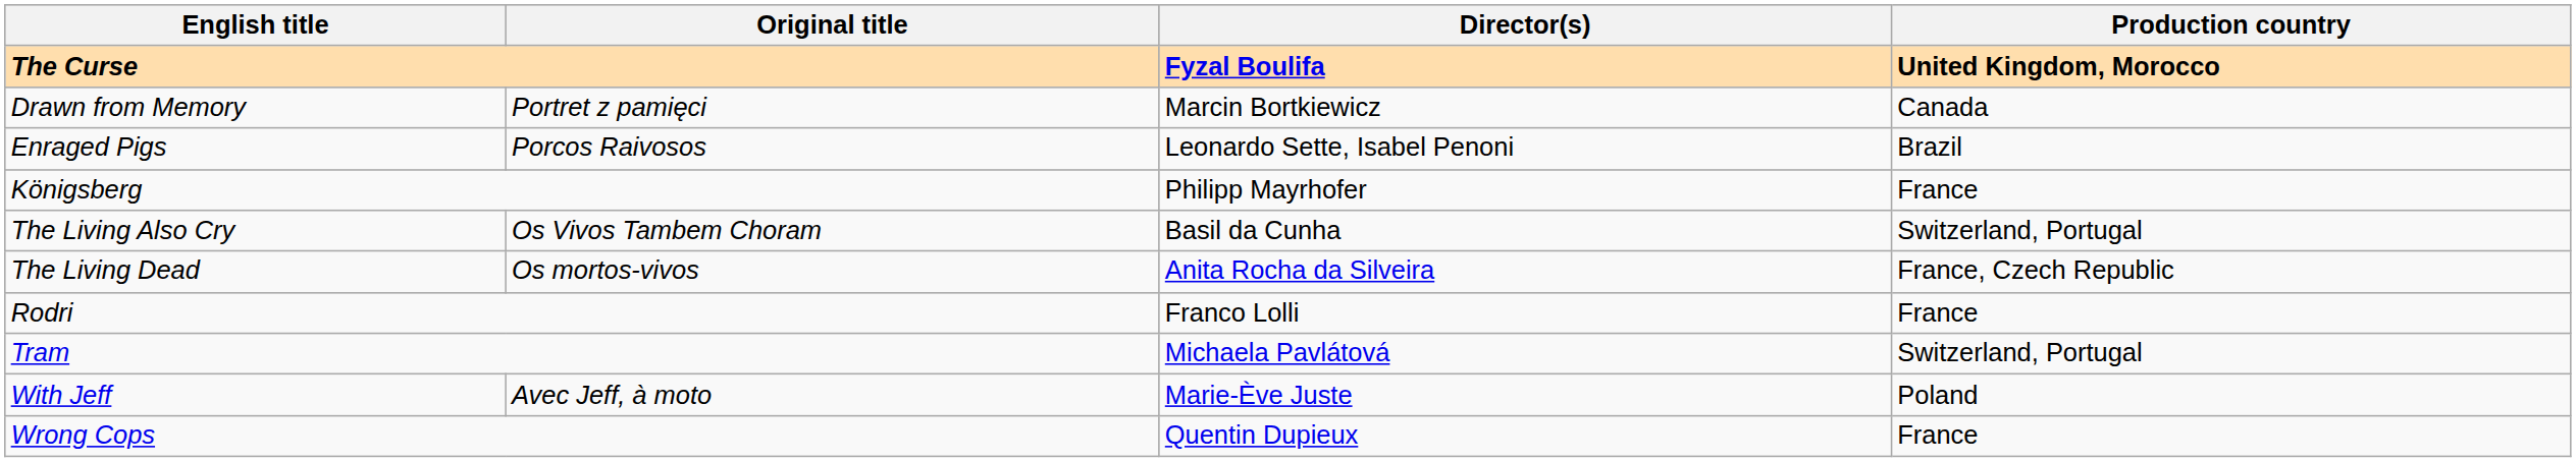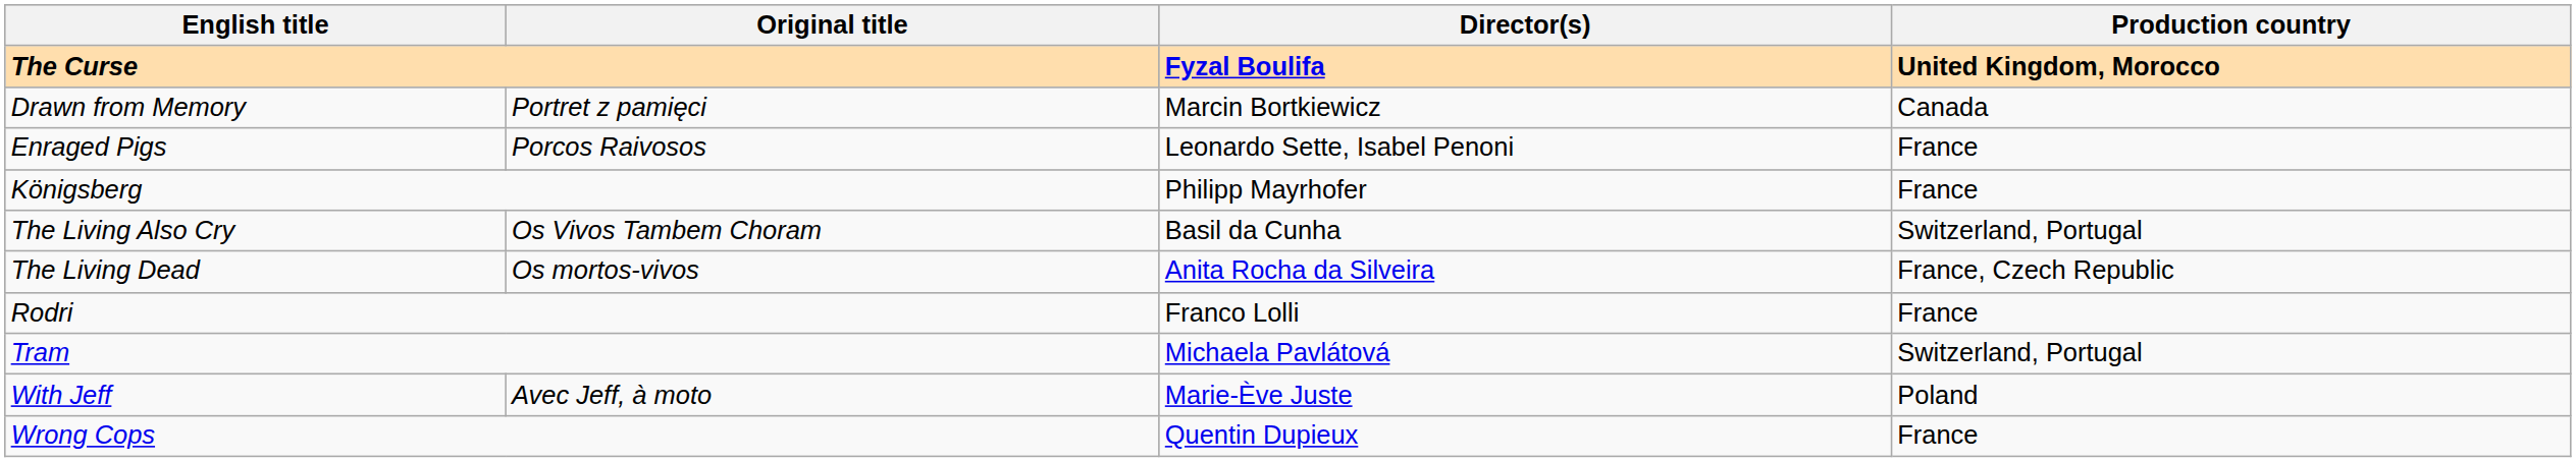 <table class="wikitable" style="width:100%;" cellpadding="5">
 <tr>
 <th scope="col">English title</th>
 <th scope="col">Original title</th>
 <th scope="col">Director(s)</th>
 <th scope="col">Production country</th>
 </tr>
 <tr style="background:#FFDEAD;">
 <td colspan=2 data-sort-value="Curse"><strong><em>The Curse</em></strong></td>
 <td data-sort-value="Boulifa"><strong><a href='#'>Fyzal Boulifa</a></strong></td>
 <td><strong>United Kingdom, Morocco</strong></td>
 </tr>
 <tr>
 <td><em>Drawn from Memory</em></td>
 <td><em>Portret z pamięci</em></td>
 <td data-sort-value="Bortkiewicz">Marcin Bortkiewicz</td>
 <td>Canada</td>
 </tr>
 <tr>
 <td><em>Enraged Pigs</em></td>
 <td><em>Porcos Raivosos</em></td>
 <td data-sort-value="Sette">Leonardo Sette, Isabel Penoni</td>
-<td>Brazil</td>
+<td>France</td>
 </tr>
 <tr>
 <td colspan=2><em>Königsberg</em></td>
 <td data-sort-value="Mayrhofer">Philipp Mayrhofer</td>
 <td>France</td>
 </tr>
 <tr>
 <td data-sort-value="Living Also"><em>The Living Also Cry</em></td>
 <td data-sort-value="vivos"><em>Os Vivos Tambem Choram</em></td>
 <td data-sort-value="Cunha">Basil da Cunha</td>
 <td>Switzerland, Portugal</td>
 </tr>
 <tr>
 <td data-sort-value="Living Dead"><em>The Living Dead</em></td>
 <td data-sort-value="Mortos"><em>Os mortos-vivos</em></td>
 <td data-sort-value="Silveira"><a href='#'>Anita Rocha da Silveira</a></td>
 <td>France, Czech Republic</td>
 </tr>
 <tr>
 <td colspan=2><em>Rodri</em></td>
 <td data-sort-value="Lolli">Franco Lolli</td>
 <td>France</td>
 </tr>
 <tr>
 <td colspan=2><em><a href='#'>Tram</a></em></td>
 <td data-sort-value="Pavlátová"><a href='#'>Michaela Pavlátová</a></td>
 <td>Switzerland, Portugal</td>
 </tr>
 <tr>
 <td><em><a href='#'>With Jeff</a></em></td>
 <td><em>Avec Jeff, à moto</em></td>
 <td data-sort-value="Juste"><a href='#'>Marie-Ève Juste</a></td>
 <td>Poland</td>
 </tr>
 <tr>
 <td colspan=2><em><a href='#'>Wrong Cops</a></em></td>
 <td data-sort-value="Dupieux"><a href='#'>Quentin Dupieux</a></td>
 <td>France</td>
 </tr>
 </table>
